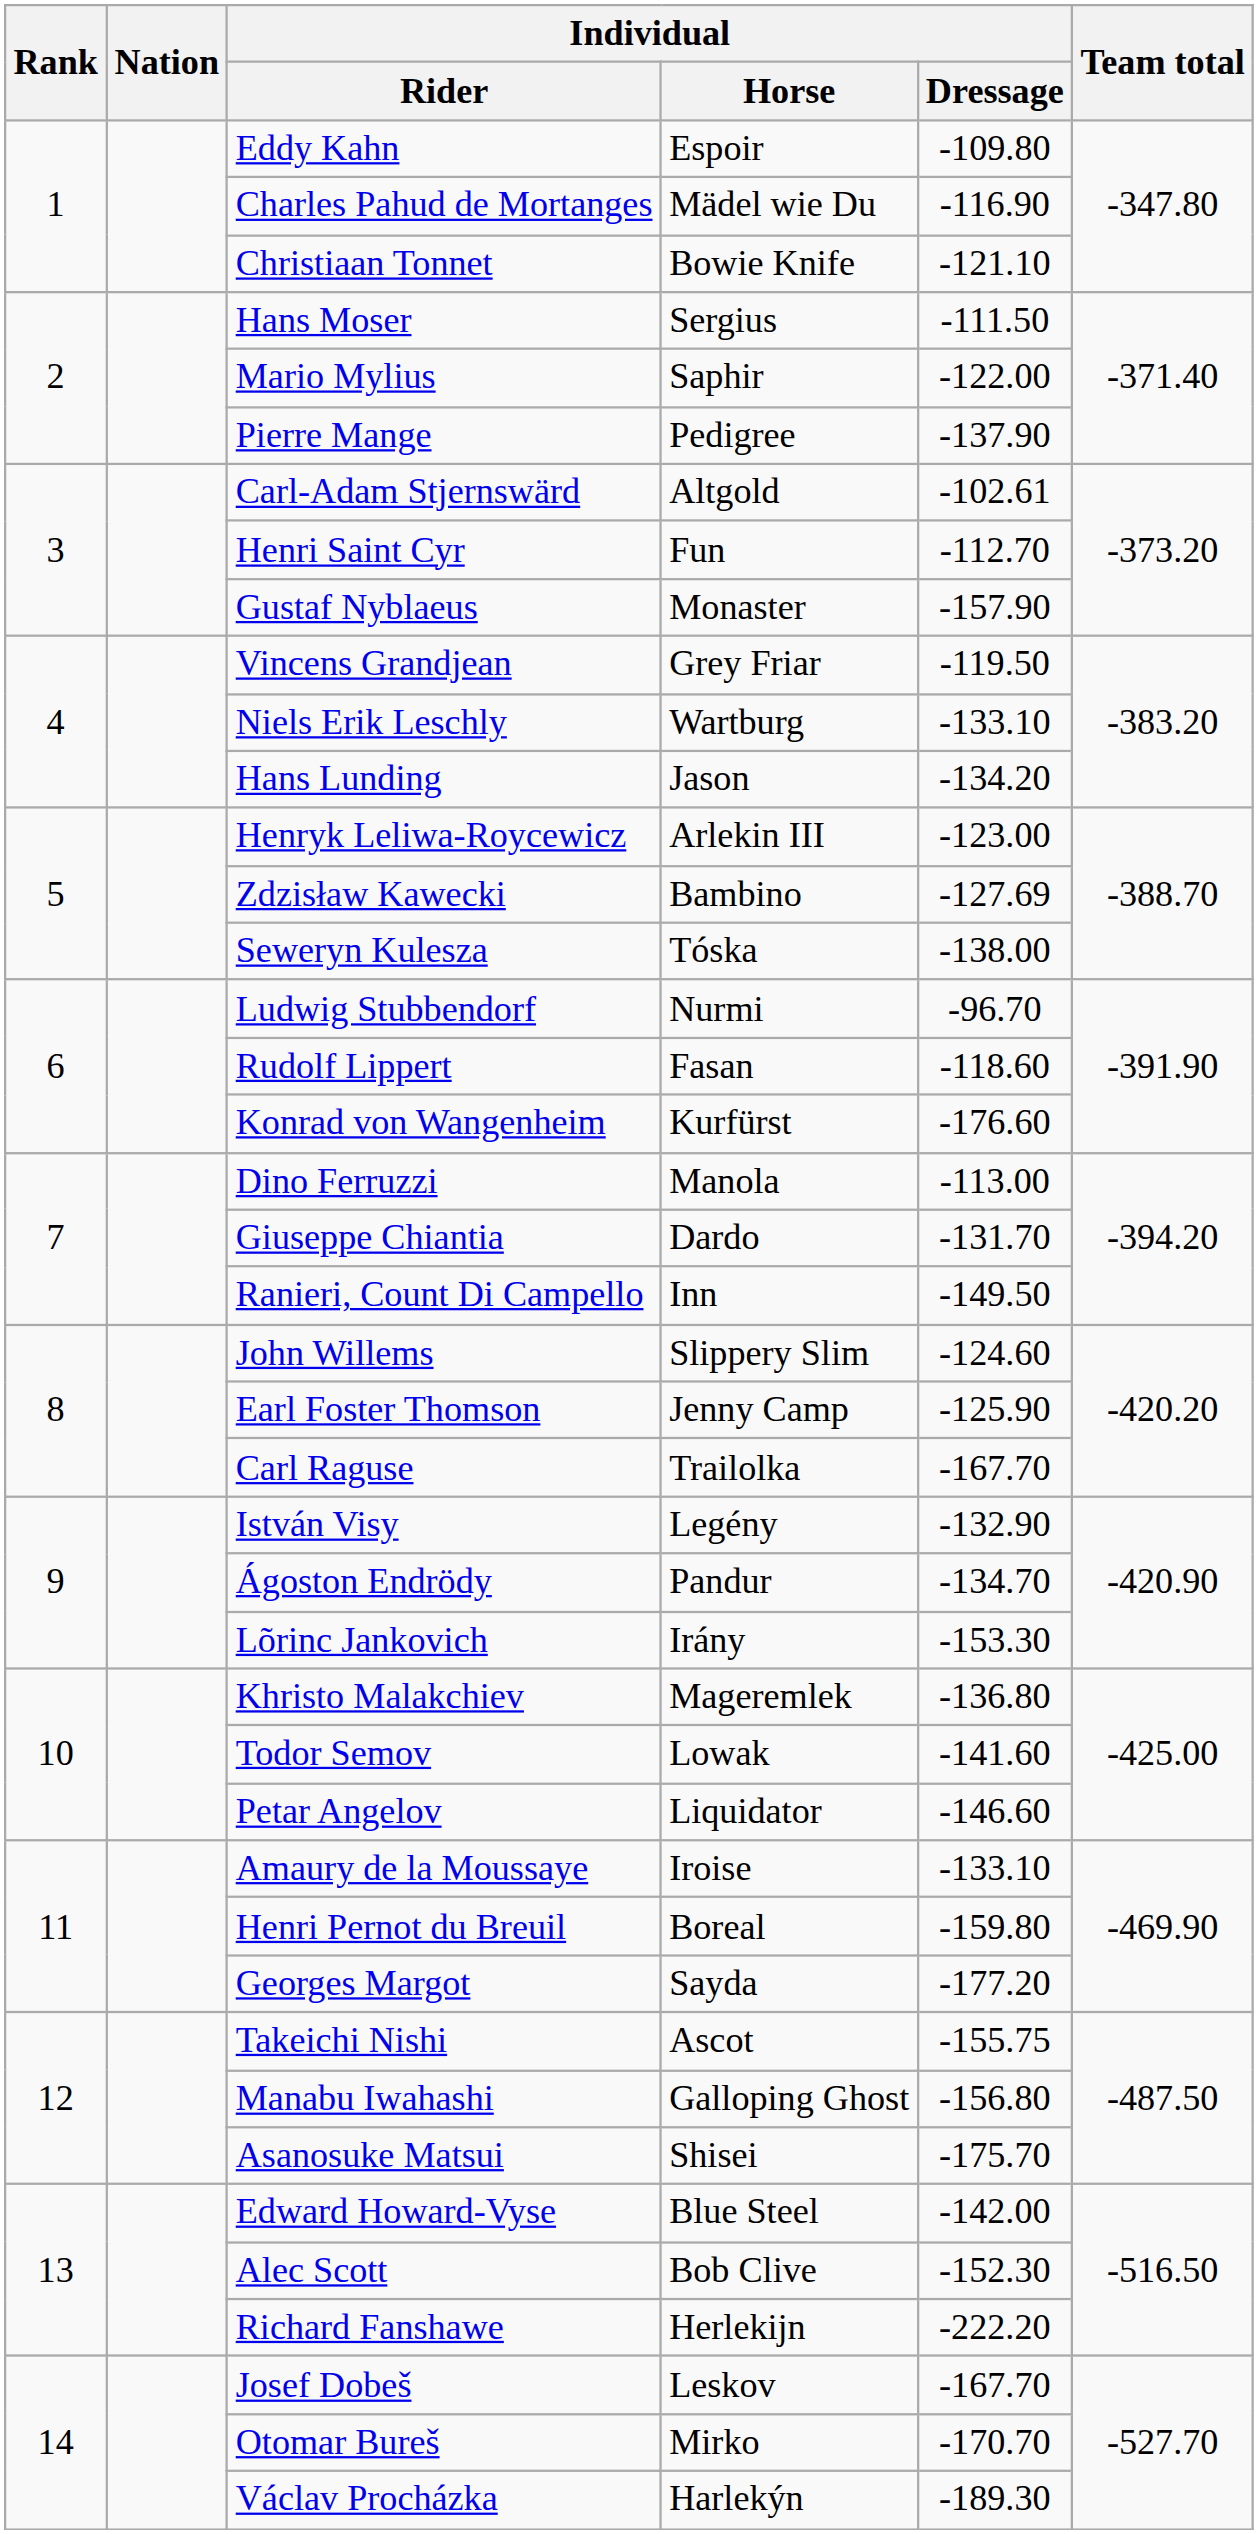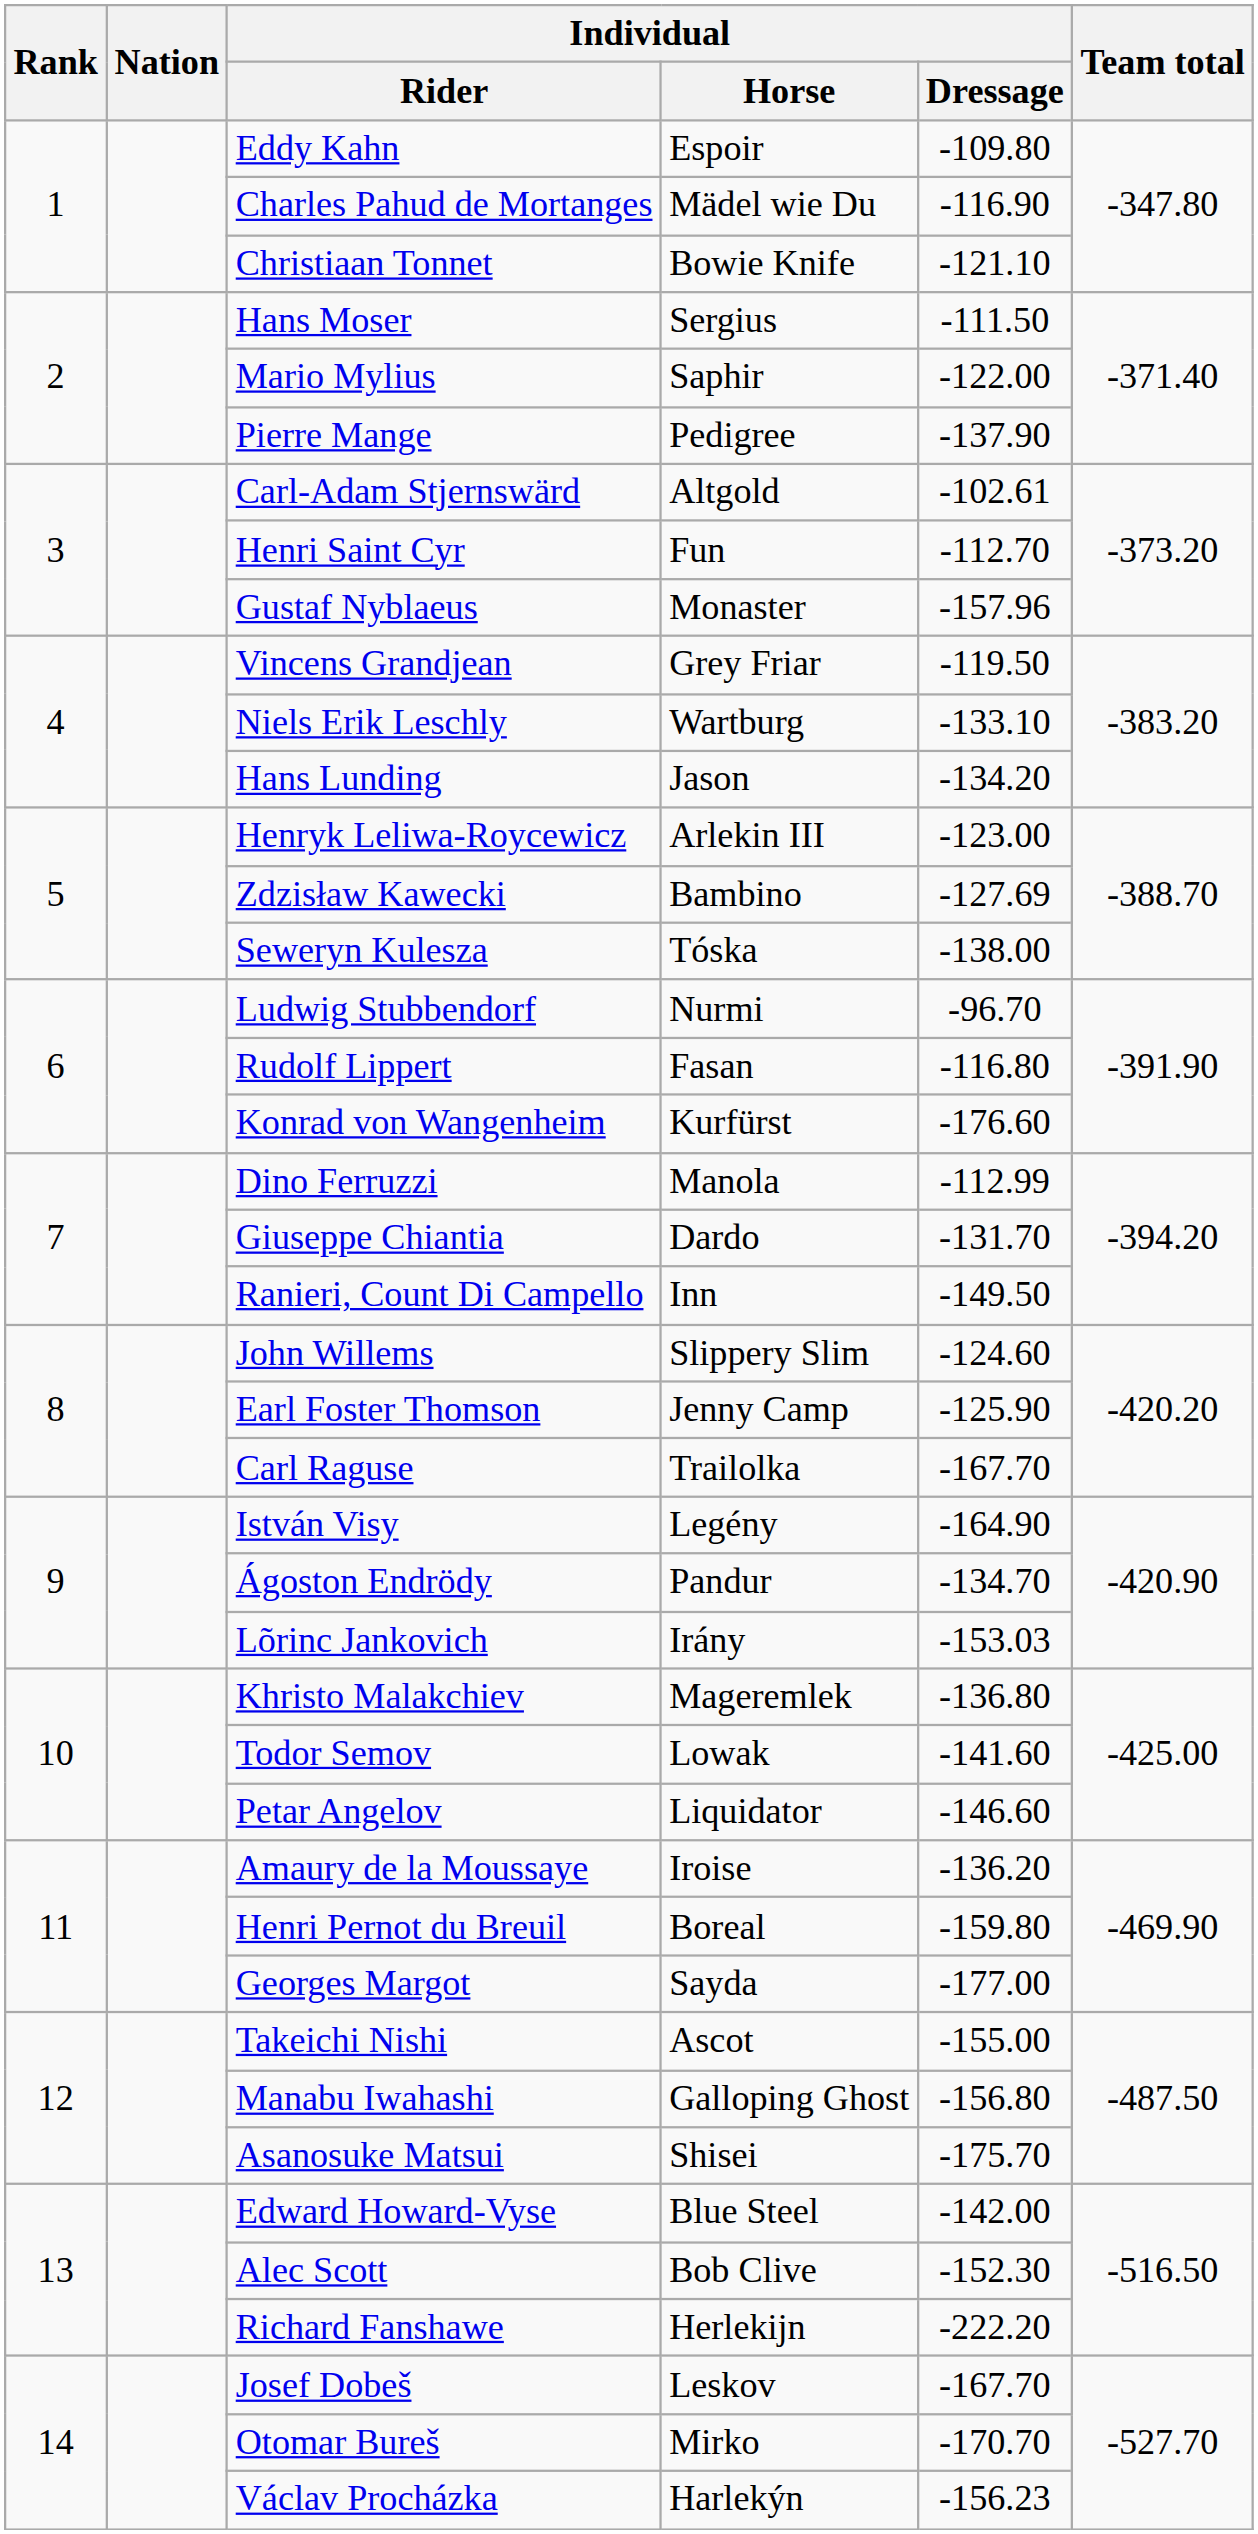 <table class="wikitable sortable" style="text-align:center">
 <tr>
 <th rowspan=2>Rank</th>
 <th rowspan=2>Nation</th>
 <th colspan=3>Individual</th>
 <th rowspan=2>Team total</th>
 </tr>
 <tr>
 <th>Rider</th>
 <th>Horse</th>
 <th>Dressage</th>
 </tr>
 <tr>
 <td rowspan=3>1</td>
 <td align=left rowspan=3></td>
 <td align=left><a href='#'>Eddy Kahn</a></td>
 <td align=left>Espoir</td>
 <td>-109.80</td>
 <td rowspan=3>-347.80</td>
 </tr>
 <tr>
 <td align=left><a href='#'>Charles Pahud de Mortanges</a></td>
 <td align=left>Mädel wie Du</td>
 <td>-116.90</td>
 </tr>
 <tr>
 <td align=left><a href='#'>Christiaan Tonnet</a></td>
 <td align=left>Bowie Knife</td>
 <td>-121.10</td>
 </tr>
 <tr>
 <td rowspan=3>2</td>
 <td align=left rowspan=3></td>
 <td align=left><a href='#'>Hans Moser</a></td>
 <td align=left>Sergius</td>
 <td>-111.50</td>
 <td rowspan=3>-371.40</td>
 </tr>
 <tr>
 <td align=left><a href='#'>Mario Mylius</a></td>
 <td align=left>Saphir</td>
 <td>-122.00</td>
 </tr>
 <tr>
 <td align=left><a href='#'>Pierre Mange</a></td>
 <td align=left>Pedigree</td>
 <td>-137.90</td>
 </tr>
 <tr>
 <td rowspan=3>3</td>
 <td align=left rowspan=3></td>
 <td align=left><a href='#'>Carl-Adam Stjernswärd</a></td>
 <td align=left>Altgold</td>
 <td>-102.61</td>
 <td rowspan=3>-373.20</td>
 </tr>
 <tr>
 <td align=left><a href='#'>Henri Saint Cyr</a></td>
 <td align=left>Fun</td>
 <td>-112.70</td>
 </tr>
 <tr>
 <td align=left><a href='#'>Gustaf Nyblaeus</a></td>
 <td align=left>Monaster</td>
-<td>-157.90</td>
+<td>-157.96</td>
 </tr>
 <tr>
 <td rowspan=3>4</td>
 <td align=left rowspan=3></td>
 <td align=left><a href='#'>Vincens Grandjean</a></td>
 <td align=left>Grey Friar</td>
 <td>-119.50</td>
 <td rowspan=3>-383.20</td>
 </tr>
 <tr>
 <td align=left><a href='#'>Niels Erik Leschly</a></td>
 <td align=left>Wartburg</td>
 <td>-133.10</td>
 </tr>
 <tr>
 <td align=left><a href='#'>Hans Lunding</a></td>
 <td align=left>Jason</td>
 <td>-134.20</td>
 </tr>
 <tr>
 <td rowspan=3>5</td>
 <td align=left rowspan=3></td>
 <td align=left><a href='#'>Henryk Leliwa-Roycewicz</a></td>
 <td align=left>Arlekin III</td>
 <td>-123.00</td>
 <td rowspan=3>-388.70</td>
 </tr>
 <tr>
 <td align=left><a href='#'>Zdzisław Kawecki</a></td>
 <td align=left>Bambino</td>
 <td>-127.69</td>
 </tr>
 <tr>
 <td align=left><a href='#'>Seweryn Kulesza</a></td>
 <td align=left>Tóska</td>
 <td>-138.00</td>
 </tr>
 <tr>
 <td rowspan=3>6</td>
 <td align=left rowspan=3></td>
 <td align=left><a href='#'>Ludwig Stubbendorf</a></td>
 <td align=left>Nurmi</td>
 <td>-96.70</td>
 <td rowspan=3>-391.90</td>
 </tr>
 <tr>
 <td align=left><a href='#'>Rudolf Lippert</a></td>
 <td align=left>Fasan</td>
-<td>-118.60</td>
+<td>-116.80</td>
 </tr>
 <tr>
 <td align=left><a href='#'>Konrad von Wangenheim</a></td>
 <td align=left>Kurfürst</td>
 <td>-176.60</td>
 </tr>
 <tr>
 <td rowspan=3>7</td>
 <td align=left rowspan=3></td>
 <td align=left><a href='#'>Dino Ferruzzi</a></td>
 <td align=left>Manola</td>
-<td>-113.00</td>
+<td>-112.99</td>
 <td rowspan=3>-394.20</td>
 </tr>
 <tr>
 <td align=left><a href='#'>Giuseppe Chiantia</a></td>
 <td align=left>Dardo</td>
 <td>-131.70</td>
 </tr>
 <tr>
 <td align=left><a href='#'>Ranieri, Count Di Campello</a></td>
 <td align=left>Inn</td>
 <td>-149.50</td>
 </tr>
 <tr>
 <td rowspan=3>8</td>
 <td align=left rowspan=3></td>
 <td align=left><a href='#'>John Willems</a></td>
 <td align=left>Slippery Slim</td>
 <td>-124.60</td>
 <td rowspan=3>-420.20</td>
 </tr>
 <tr>
 <td align=left><a href='#'>Earl Foster Thomson</a></td>
 <td align=left>Jenny Camp</td>
 <td>-125.90</td>
 </tr>
 <tr>
 <td align=left><a href='#'>Carl Raguse</a></td>
 <td align=left>Trailolka</td>
 <td>-167.70</td>
 </tr>
 <tr>
 <td rowspan=3>9</td>
 <td align=left rowspan=3></td>
 <td align=left><a href='#'>István Visy</a></td>
 <td align=left>Legény</td>
-<td>-132.90</td>
+<td>-164.90</td>
 <td rowspan=3>-420.90</td>
 </tr>
 <tr>
 <td align=left><a href='#'>Ágoston Endrödy</a></td>
 <td align=left>Pandur</td>
 <td>-134.70</td>
 </tr>
 <tr>
 <td align=left><a href='#'>Lõrinc Jankovich</a></td>
 <td align=left>Irány</td>
-<td>-153.30</td>
+<td>-153.03</td>
 </tr>
 <tr>
 <td rowspan=3>10</td>
 <td align=left rowspan=3></td>
 <td align=left><a href='#'>Khristo Malakchiev</a></td>
 <td align=left>Mageremlek</td>
 <td>-136.80</td>
 <td rowspan=3>-425.00</td>
 </tr>
 <tr>
 <td align=left><a href='#'>Todor Semov</a></td>
 <td align=left>Lowak</td>
 <td>-141.60</td>
 </tr>
 <tr>
 <td align=left><a href='#'>Petar Angelov</a></td>
 <td align=left>Liquidator</td>
 <td>-146.60</td>
 </tr>
 <tr>
 <td rowspan=3>11</td>
 <td align=left rowspan=3></td>
 <td align=left><a href='#'>Amaury de la Moussaye</a></td>
 <td align=left>Iroise</td>
-<td>-133.10</td>
+<td>-136.20</td>
 <td rowspan=3>-469.90</td>
 </tr>
 <tr>
 <td align=left><a href='#'>Henri Pernot du Breuil</a></td>
 <td align=left>Boreal</td>
 <td>-159.80</td>
 </tr>
 <tr>
 <td align=left><a href='#'>Georges Margot</a></td>
 <td align=left>Sayda</td>
-<td>-177.20</td>
+<td>-177.00</td>
 </tr>
 <tr>
 <td rowspan=3>12</td>
 <td align=left rowspan=3></td>
 <td align=left><a href='#'>Takeichi Nishi</a></td>
 <td align=left>Ascot</td>
-<td>-155.75</td>
+<td>-155.00</td>
 <td rowspan=3>-487.50</td>
 </tr>
 <tr>
 <td align=left><a href='#'>Manabu Iwahashi</a></td>
 <td align=left>Galloping Ghost</td>
 <td>-156.80</td>
 </tr>
 <tr>
 <td align=left><a href='#'>Asanosuke Matsui</a></td>
 <td align=left>Shisei</td>
 <td>-175.70</td>
 </tr>
 <tr>
 <td rowspan=3>13</td>
 <td align=left rowspan=3></td>
 <td align=left><a href='#'>Edward Howard-Vyse</a></td>
 <td align=left>Blue Steel</td>
 <td>-142.00</td>
 <td rowspan=3>-516.50</td>
 </tr>
 <tr>
 <td align=left><a href='#'>Alec Scott</a></td>
 <td align=left>Bob Clive</td>
 <td>-152.30</td>
 </tr>
 <tr>
 <td align=left><a href='#'>Richard Fanshawe</a></td>
 <td align=left>Herlekijn</td>
 <td>-222.20</td>
 </tr>
 <tr>
 <td rowspan=3>14</td>
 <td align=left rowspan=3></td>
 <td align=left><a href='#'>Josef Dobeš</a></td>
 <td align=left>Leskov</td>
 <td>-167.70</td>
 <td rowspan=3>-527.70</td>
 </tr>
 <tr>
 <td align=left><a href='#'>Otomar Bureš</a></td>
 <td align=left>Mirko</td>
 <td>-170.70</td>
 </tr>
 <tr>
 <td align=left><a href='#'>Václav Procházka</a></td>
 <td align=left>Harlekýn</td>
-<td>-189.30</td>
+<td>-156.23</td>
 </tr>
 </table>
